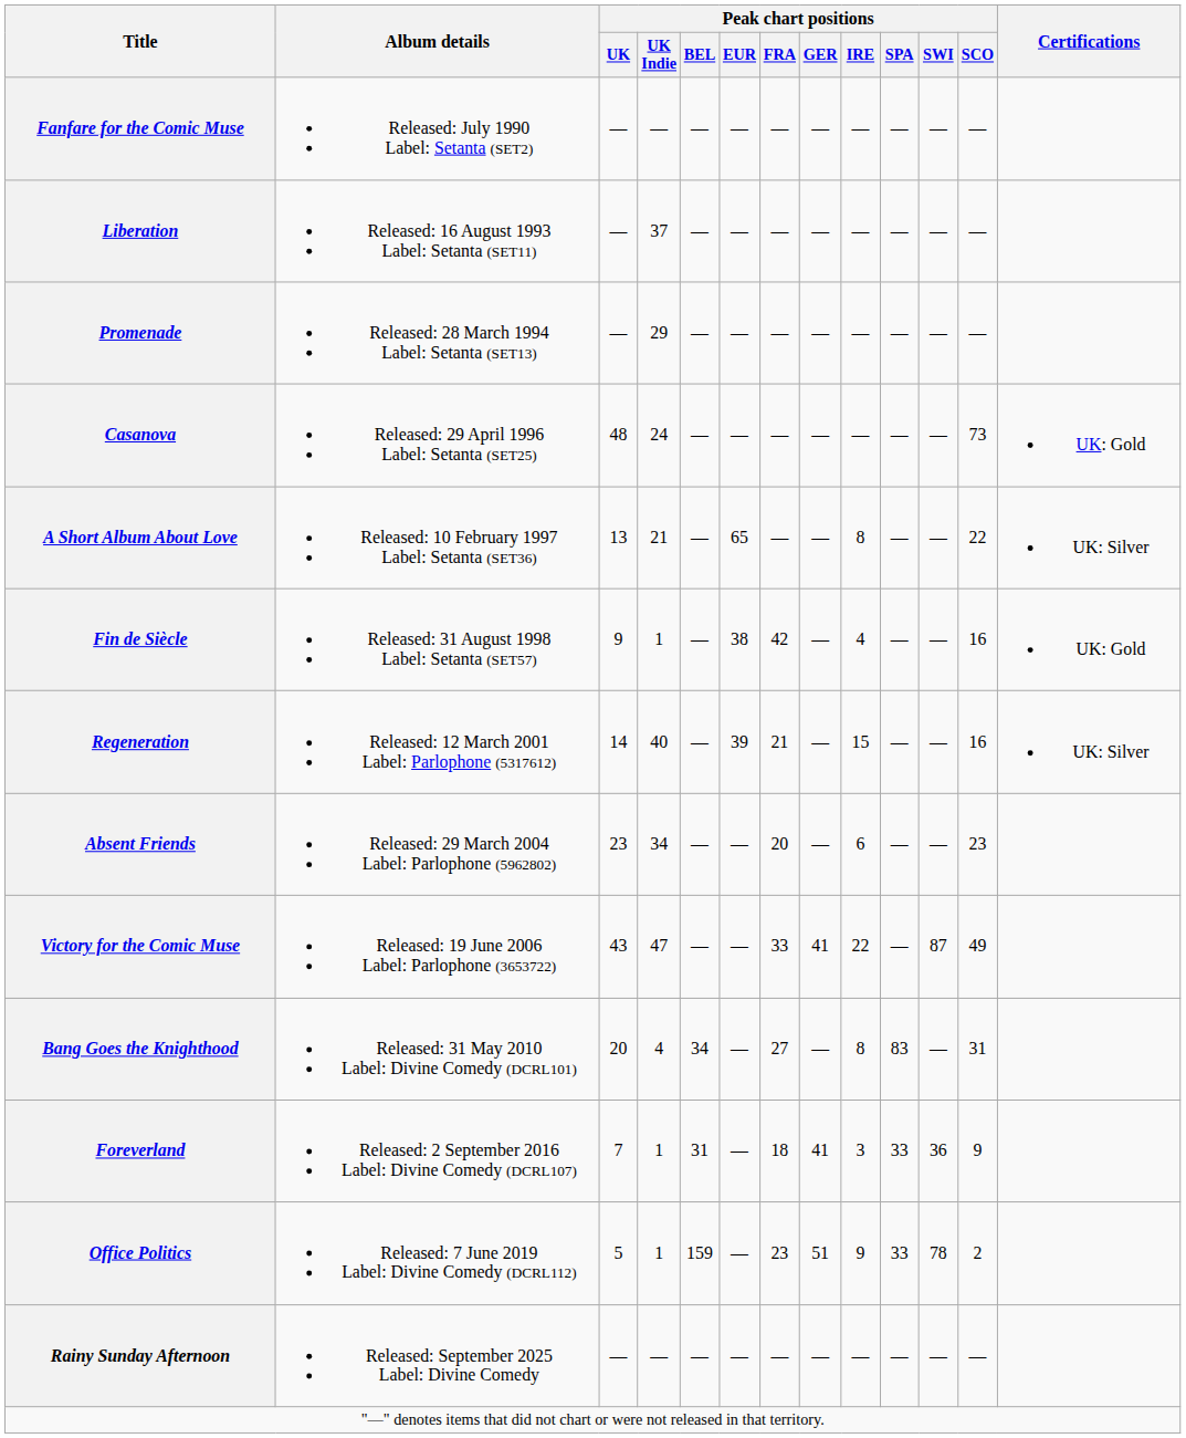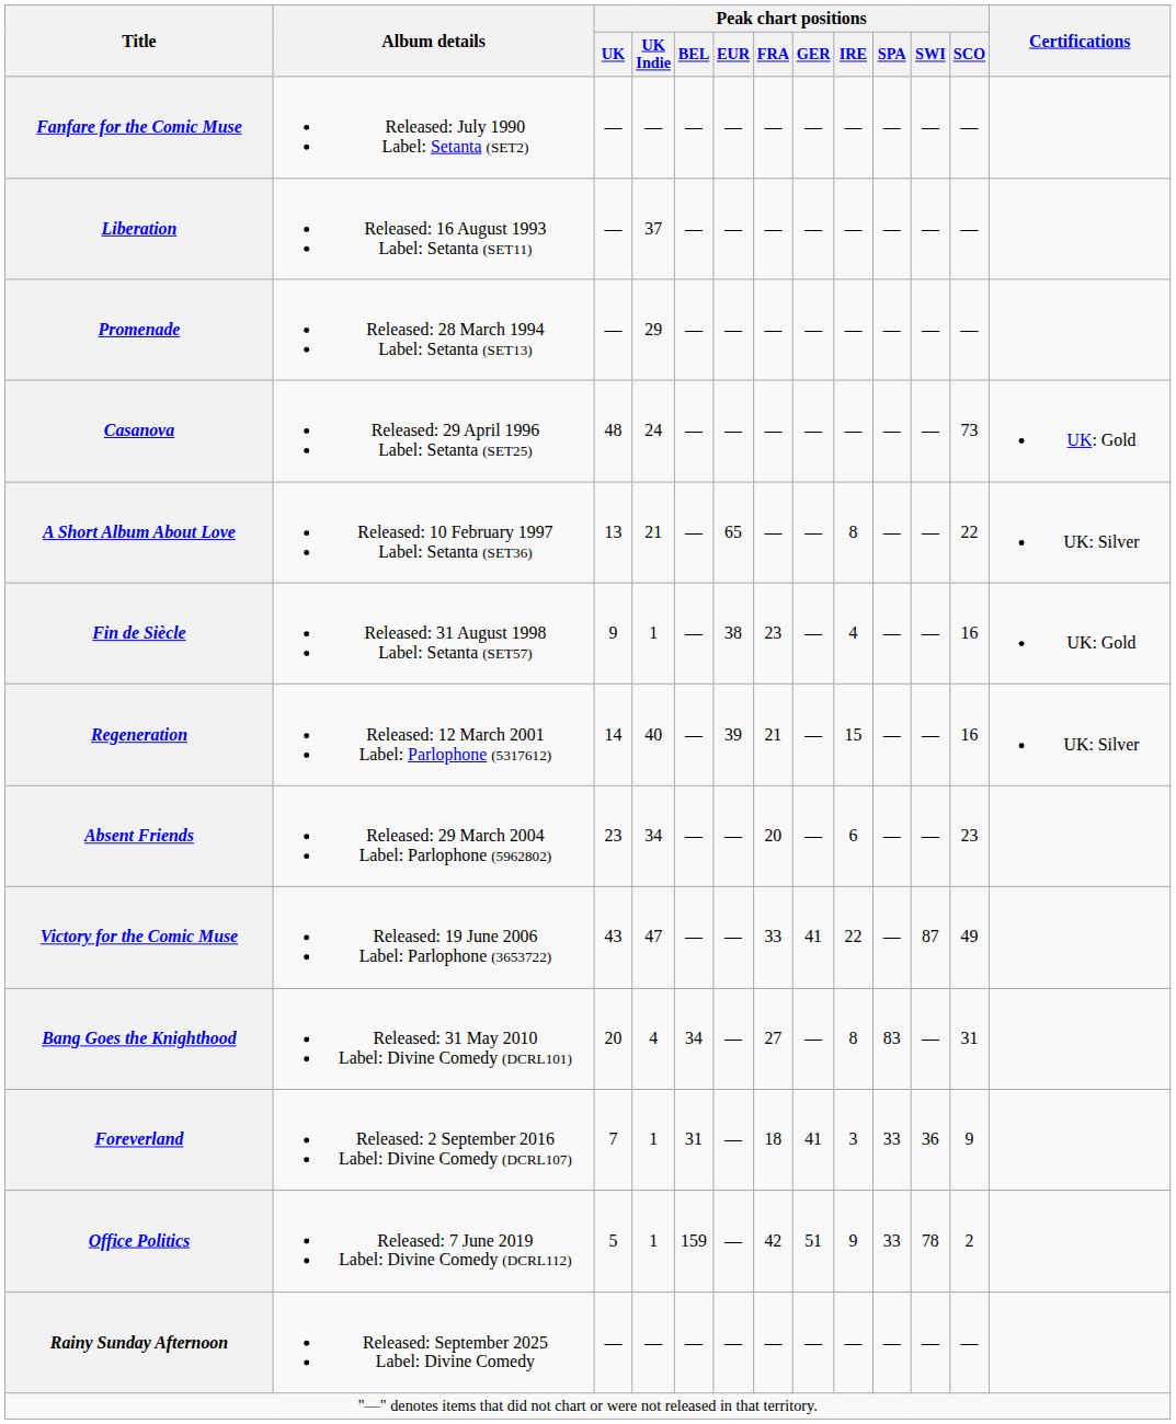 <table class="wikitable plainrowheaders" style="text-align:center;">
 <tr>
 <th scope="col" rowspan="2" style="width:15em;">Title</th>
 <th scope="col" rowspan="2" style="width:18em;">Album details</th>
 <th scope="col" colspan="10">Peak chart positions</th>
 <th scope="col" rowspan="2" style="width:10em;"><a href='#'>Certifications</a></th>
 </tr>
 <tr>
 <th style="width:2em;font-size:90%;"><a href='#'>UK</a><br></th>
 <th style="width:2em;font-size:90%;"><a href='#'>UK<br>Indie</a><br></th>
 <th style="width:2em;font-size:90%;"><a href='#'>BEL</a><br></th>
 <th style="width:2em;font-size:90%;"><a href='#'>EUR</a><br></th>
 <th style="width:2em;font-size:90%;"><a href='#'>FRA</a><br></th>
 <th style="width:2em;font-size:90%;"><a href='#'>GER</a><br></th>
 <th style="width:2em;font-size:90%;"><a href='#'>IRE</a><br></th>
 <th style="width:2em;font-size:90%;"><a href='#'>SPA</a><br></th>
 <th style="width:2em;font-size:90%;"><a href='#'>SWI</a><br></th>
 <th style="width:2em;font-size:90%;"><a href='#'>SCO</a><br></th>
 </tr>
 <tr>
 <th scope="row"><em><a href='#'>Fanfare for the Comic Muse</a></em></th>
 <td><br><ul><li>Released: July 1990</li><li>Label: <a href='#'>Setanta</a> <small>(SET2)</small></li></ul></td>
 <td>—</td>
 <td>—</td>
 <td>—</td>
 <td>—</td>
 <td>—</td>
 <td>—</td>
 <td>—</td>
 <td>—</td>
 <td>—</td>
 <td>—</td>
 <td></td>
 </tr>
 <tr>
 <th scope="row"><em><a href='#'>Liberation</a></em></th>
 <td><br><ul><li>Released: 16 August 1993</li><li>Label: Setanta <small>(SET11)</small></li></ul></td>
 <td>—</td>
 <td>37<br></td>
 <td>—</td>
 <td>—</td>
 <td>—</td>
 <td>—</td>
 <td>—</td>
 <td>—</td>
 <td>—</td>
 <td>—</td>
 <td></td>
 </tr>
 <tr>
 <th scope="row"><em><a href='#'>Promenade</a></em></th>
 <td><br><ul><li>Released: 28 March 1994</li><li>Label: Setanta <small>(SET13)</small></li></ul></td>
 <td>—</td>
 <td>29<br></td>
 <td>—</td>
 <td>—</td>
 <td>—</td>
 <td>—</td>
 <td>—</td>
 <td>—</td>
 <td>—</td>
 <td>—</td>
 <td></td>
 </tr>
 <tr>
 <th scope="row"><em><a href='#'>Casanova</a></em></th>
 <td><br><ul><li>Released: 29 April 1996</li><li>Label: Setanta <small>(SET25)</small></li></ul></td>
 <td>48</td>
 <td>24<br></td>
 <td>—</td>
 <td>—</td>
 <td>—</td>
 <td>—</td>
 <td>—</td>
 <td>—</td>
 <td>—</td>
 <td>73</td>
 <td><br><ul><li><a href='#'>UK</a>: Gold</li></ul></td>
 </tr>
 <tr>
 <th scope="row"><em><a href='#'>A Short Album About Love</a></em></th>
 <td><br><ul><li>Released: 10 February 1997</li><li>Label: Setanta <small>(SET36)</small></li></ul></td>
 <td>13</td>
 <td>21<br></td>
 <td>—</td>
 <td>65</td>
 <td>—</td>
 <td>—</td>
 <td>8</td>
 <td>—</td>
 <td>—</td>
 <td>22</td>
 <td><br><ul><li>UK: Silver</li></ul></td>
 </tr>
 <tr>
 <th scope="row"><em><a href='#'>Fin de Siècle</a></em></th>
 <td><br><ul><li>Released: 31 August 1998</li><li>Label: Setanta <small>(SET57)</small></li></ul></td>
 <td>9</td>
 <td>1</td>
 <td>—</td>
 <td>38</td>
-<td>42</td>
+<td>23</td>
 <td>—</td>
 <td>4</td>
 <td>—</td>
 <td>—</td>
 <td>16</td>
 <td><br><ul><li>UK: Gold</li></ul></td>
 </tr>
 <tr>
 <th scope="row"><em><a href='#'>Regeneration</a></em></th>
 <td><br><ul><li>Released: 12 March 2001</li><li>Label: <a href='#'>Parlophone</a> <small>(5317612)</small></li></ul></td>
 <td>14</td>
 <td>40<br></td>
 <td>—</td>
 <td>39</td>
 <td>21</td>
 <td>—</td>
 <td>15</td>
 <td>—</td>
 <td>—</td>
 <td>16</td>
 <td><br><ul><li>UK: Silver</li></ul></td>
 </tr>
 <tr>
 <th scope="row"><em><a href='#'>Absent Friends</a></em></th>
 <td><br><ul><li>Released: 29 March 2004</li><li>Label: Parlophone <small>(5962802)</small></li></ul></td>
 <td>23</td>
 <td>34<br></td>
 <td>—</td>
 <td>—</td>
 <td>20</td>
 <td>—</td>
 <td>6</td>
 <td>—</td>
 <td>—</td>
 <td>23</td>
 <td></td>
 </tr>
 <tr>
 <th scope="row"><em><a href='#'>Victory for the Comic Muse</a></em></th>
 <td><br><ul><li>Released: 19 June 2006</li><li>Label: Parlophone <small>(3653722)</small></li></ul></td>
 <td>43</td>
 <td>47<br></td>
 <td>—</td>
 <td>—</td>
 <td>33</td>
 <td>41</td>
 <td>22</td>
 <td>—</td>
 <td>87</td>
 <td>49</td>
 <td></td>
 </tr>
 <tr>
 <th scope="row"><em><a href='#'>Bang Goes the Knighthood</a></em></th>
 <td><br><ul><li>Released: 31 May 2010</li><li>Label: Divine Comedy <small>(DCRL101)</small></li></ul></td>
 <td>20</td>
 <td>4</td>
 <td>34</td>
 <td>—</td>
 <td>27</td>
 <td>—</td>
 <td>8</td>
 <td>83</td>
 <td>—</td>
 <td>31</td>
 <td></td>
 </tr>
 <tr>
 <th scope="row"><em><a href='#'>Foreverland</a></em></th>
 <td><br><ul><li>Released: 2 September 2016</li><li>Label: Divine Comedy <small>(DCRL107)</small></li></ul></td>
 <td>7</td>
 <td>1</td>
 <td>31</td>
 <td>—</td>
 <td>18</td>
 <td>41</td>
 <td>3</td>
 <td>33</td>
 <td>36</td>
 <td>9</td>
 <td></td>
 </tr>
 <tr>
 <th scope="row"><em><a href='#'>Office Politics</a></em></th>
 <td><br><ul><li>Released: 7 June 2019</li><li>Label: Divine Comedy <small>(DCRL112)</small></li></ul></td>
 <td>5</td>
 <td>1</td>
 <td>159</td>
 <td>—</td>
-<td>23</td>
+<td>42</td>
 <td>51</td>
 <td>9</td>
 <td>33</td>
 <td>78</td>
 <td>2</td>
 <td></td>
 </tr>
 <tr>
 <th scope="row"><em>Rainy Sunday Afternoon</em></th>
 <td><br><ul><li>Released: September 2025</li><li>Label: Divine Comedy</li></ul></td>
 <td>—</td>
 <td>—</td>
 <td>—</td>
 <td>—</td>
 <td>—</td>
 <td>—</td>
 <td>—</td>
 <td>—</td>
 <td>—</td>
 <td>—</td>
 <td></td>
 </tr>
 <tr>
 <td align="center" colspan="15" style="font-size:90%">"—" denotes items that did not chart or were not released in that territory.</td>
 </tr>
 </table>
